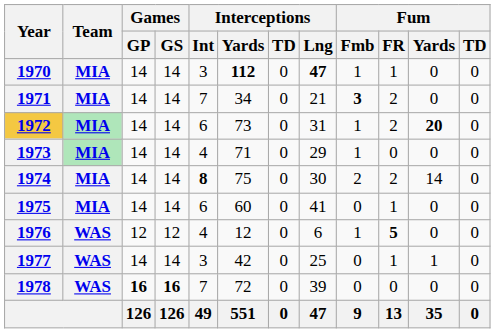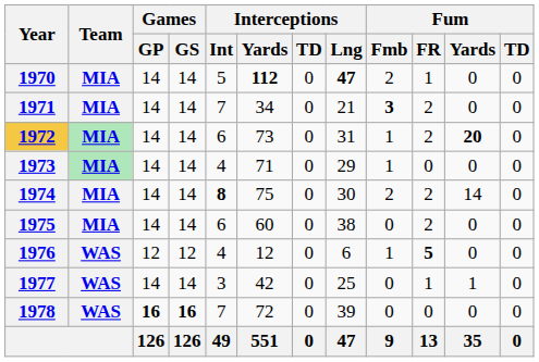 <table class="wikitable" style="text-align:center;">
 <tr>
 <th rowspan="2">Year</th>
 <th rowspan="2">Team</th>
 <th colspan="2">Games</th>
 <th colspan="4">Interceptions</th>
 <th colspan="4">Fum</th>
 </tr>
 <tr>
 <th>GP</th>
 <th>GS</th>
 <th>Int</th>
 <th>Yards</th>
 <th>TD</th>
 <th>Lng</th>
 <th>Fmb</th>
 <th>FR</th>
 <th>Yards</th>
 <th>TD</th>
 </tr>
 <tr>
 <th><a href='#'>1970</a></th>
 <th><a href='#'>MIA</a></th>
 <td>14</td>
 <td>14</td>
-<td>3</td>
+<td>5</td>
 <td><strong>112 </strong></td>
 <td>0</td>
 <td><strong>47 </strong></td>
-<td>1</td>
+<td>2</td>
 <td>1</td>
 <td>0</td>
 <td>0</td>
 </tr>
 <tr>
 <th><a href='#'>1971</a></th>
 <th><a href='#'>MIA</a></th>
 <td>14</td>
 <td>14</td>
 <td>7</td>
 <td>34</td>
 <td>0</td>
 <td>21</td>
 <td><strong> 3 </strong></td>
 <td>2</td>
 <td>0</td>
 <td>0</td>
 </tr>
 <tr>
 <th style="background:#f4c842; width:3em;"><a href='#'>1972</a></th>
 <th style="background:#afe6ba; width:3em;"><a href='#'>MIA</a></th>
 <td>14</td>
 <td>14</td>
 <td>6</td>
 <td>73</td>
 <td>0</td>
 <td>31</td>
 <td>1</td>
 <td>2</td>
 <td><strong>20 </strong></td>
 <td>0</td>
 </tr>
 <tr>
 <th><a href='#'>1973</a></th>
 <th style="background:#afe6ba; width:3em;"><a href='#'>MIA</a></th>
 <td>14</td>
 <td>14</td>
 <td>4</td>
 <td>71</td>
 <td>0</td>
 <td>29</td>
 <td>1</td>
 <td>0</td>
 <td>0</td>
 <td>0</td>
 </tr>
 <tr>
 <th><a href='#'>1974</a></th>
 <th><a href='#'>MIA</a></th>
 <td>14</td>
 <td>14</td>
 <td><strong>8 </strong></td>
 <td>75</td>
 <td>0</td>
 <td>30</td>
 <td>2</td>
 <td>2</td>
 <td>14</td>
 <td>0</td>
 </tr>
 <tr>
 <th><a href='#'>1975</a></th>
 <th><a href='#'>MIA</a></th>
 <td>14</td>
 <td>14</td>
 <td>6</td>
 <td>60</td>
 <td>0</td>
-<td>41</td>
+<td>38</td>
 <td>0</td>
-<td>1</td>
+<td>2</td>
 <td>0</td>
 <td>0</td>
 </tr>
 <tr>
 <th><a href='#'>1976</a></th>
 <th><a href='#'>WAS</a></th>
 <td>12</td>
 <td>12</td>
 <td>4</td>
 <td>12</td>
 <td>0</td>
 <td>6</td>
 <td>1</td>
 <td><strong>5 </strong></td>
 <td>0</td>
 <td>0</td>
 </tr>
 <tr>
 <th><a href='#'>1977</a></th>
 <th><a href='#'>WAS</a></th>
 <td>14</td>
 <td>14</td>
 <td>3</td>
 <td>42</td>
 <td>0</td>
 <td>25</td>
 <td>0</td>
 <td>1</td>
 <td>1</td>
 <td>0</td>
 </tr>
 <tr>
 <th><a href='#'>1978</a></th>
 <th><a href='#'>WAS</a></th>
 <td><strong> 16 </strong></td>
 <td><strong>16 </strong></td>
 <td>7</td>
 <td>72</td>
 <td>0</td>
 <td>39</td>
 <td>0</td>
 <td>0</td>
 <td>0</td>
 <td>0</td>
 </tr>
 <tr>
 <th colspan="2"></th>
 <th>126</th>
 <th>126</th>
 <th>49</th>
 <th>551</th>
 <th>0</th>
 <th>47</th>
 <th>9</th>
 <th>13</th>
 <th>35</th>
 <th>0</th>
 </tr>
 </table>
